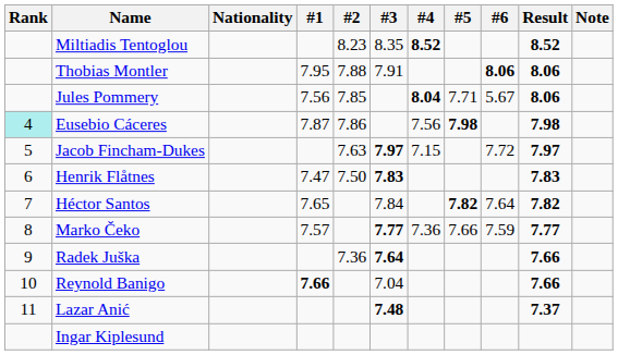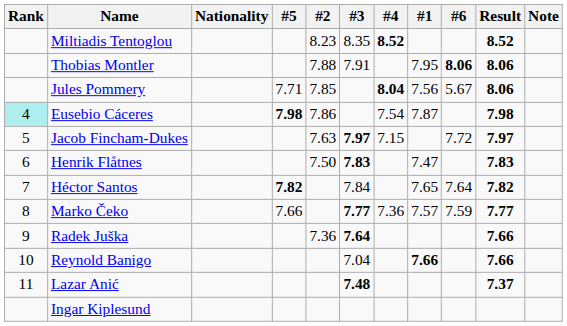 <table class="wikitable sortable" style="text-align:center">
 <tr>
 <th>Rank</th>
 <th>Name</th>
 <th>Nationality</th>
-<th>#1</th>
+<th>#5</th>
 <th>#2</th>
 <th>#3</th>
 <th>#4</th>
-<th>#5</th>
+<th>#1</th>
 <th>#6</th>
 <th>Result</th>
 <th>Note</th>
 </tr>
 <tr>
 <td></td>
 <td align=left><a href='#'>Miltiadis Tentoglou</a></td>
 <td align=left></td>
 <td></td>
 <td>8.23</td>
 <td>8.35</td>
 <td><strong>8.52</strong></td>
 <td></td>
 <td></td>
 <td><strong>8.52</strong></td>
 <td><strong></strong></td>
 </tr>
 <tr>
 <td></td>
 <td align=left><a href='#'>Thobias Montler</a></td>
 <td align=left></td>
-<td>7.95</td>
+<td></td>
 <td>7.88</td>
 <td>7.91</td>
 <td></td>
-<td></td>
+<td>7.95</td>
 <td><strong>8.06</strong></td>
 <td><strong>8.06</strong></td>
 <td></td>
 </tr>
 <tr>
 <td></td>
 <td align=left><a href='#'>Jules Pommery</a></td>
 <td align=left></td>
-<td>7.56</td>
+<td>7.71</td>
 <td>7.85</td>
 <td></td>
 <td><strong>8.04</strong></td>
-<td>7.71</td>
+<td>7.56</td>
 <td>5.67</td>
 <td><strong>8.06</strong></td>
 <td></td>
 </tr>
 <tr>
 <td style="background: paleturquoise;">4</td>
 <td align=left><a href='#'>Eusebio Cáceres</a></td>
 <td align=left></td>
-<td>7.87</td>
+<td><strong>7.98</strong></td>
 <td>7.86</td>
 <td></td>
-<td>7.56</td>
-<td><strong>7.98</strong></td>
+<td>7.54</td>
+<td>7.87</td>
 <td></td>
 <td><strong>7.98</strong></td>
 <td></td>
 </tr>
 <tr>
 <td>5</td>
 <td align=left><a href='#'>Jacob Fincham-Dukes</a></td>
 <td align=left></td>
 <td></td>
 <td>7.63</td>
 <td><strong>7.97</strong></td>
 <td>7.15</td>
 <td></td>
 <td>7.72</td>
 <td><strong>7.97</strong></td>
 <td></td>
 </tr>
 <tr>
 <td>6</td>
 <td align=left><a href='#'>Henrik Flåtnes</a></td>
 <td align=left></td>
-<td>7.47</td>
+<td></td>
 <td>7.50</td>
 <td><strong>7.83</strong></td>
 <td></td>
-<td></td>
+<td>7.47</td>
 <td></td>
 <td><strong>7.83</strong></td>
 <td></td>
 </tr>
 <tr>
 <td>7</td>
 <td align=left><a href='#'>Héctor Santos</a></td>
 <td align=left></td>
-<td>7.65</td>
+<td><strong>7.82</strong></td>
 <td></td>
 <td>7.84</td>
 <td></td>
-<td><strong>7.82</strong></td>
+<td>7.65</td>
 <td>7.64</td>
 <td><strong>7.82</strong></td>
 <td></td>
 </tr>
 <tr>
 <td>8</td>
 <td align=left><a href='#'>Marko Čeko</a></td>
 <td align=left></td>
-<td>7.57</td>
+<td>7.66</td>
 <td></td>
 <td><strong>7.77</strong></td>
 <td>7.36</td>
-<td>7.66</td>
+<td>7.57</td>
 <td>7.59</td>
 <td><strong>7.77</strong></td>
 <td></td>
 </tr>
 <tr>
 <td>9</td>
 <td align=left><a href='#'>Radek Juška</a></td>
 <td align=left></td>
 <td></td>
 <td>7.36</td>
 <td><strong>7.64</strong></td>
 <td></td>
 <td></td>
 <td></td>
 <td><strong>7.66</strong></td>
 <td></td>
 </tr>
 <tr>
 <td>10</td>
 <td align=left><a href='#'>Reynold Banigo</a></td>
 <td align=left></td>
-<td><strong>7.66</strong></td>
+<td></td>
 <td></td>
 <td>7.04</td>
 <td></td>
-<td></td>
+<td><strong>7.66</strong></td>
 <td></td>
 <td><strong>7.66</strong></td>
 <td></td>
 </tr>
 <tr>
 <td>11</td>
 <td align=left><a href='#'>Lazar Anić</a></td>
 <td align=left></td>
 <td></td>
 <td></td>
 <td><strong>7.48</strong></td>
 <td></td>
 <td></td>
 <td></td>
 <td><strong>7.37</strong></td>
 <td></td>
 </tr>
 <tr>
 <td></td>
 <td align=left><a href='#'>Ingar Kiplesund</a></td>
 <td align=left></td>
 <td></td>
 <td></td>
 <td></td>
 <td></td>
 <td></td>
 <td></td>
 <td><strong></strong></td>
 <td></td>
 </tr>
 </table>
